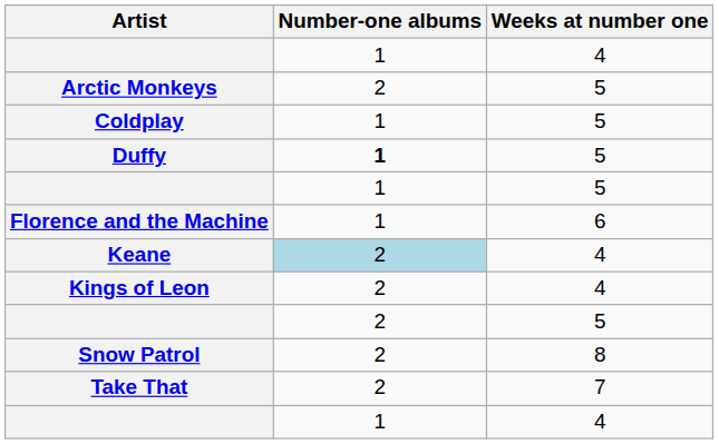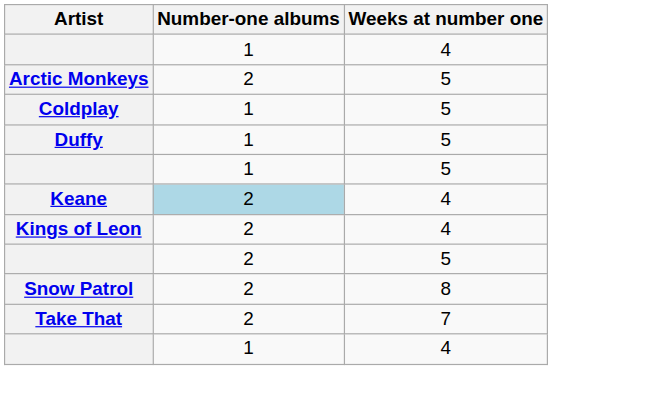 <table class="wikitable plainrowheaders sortable">
 <tr>
 <th scope=col>Artist</th>
 <th scope=col>Number-one albums</th>
 <th scope=col>Weeks at number one</th>
 </tr>
 <tr>
 <th scope=row></th>
 <td align=center>1</td>
 <td align=center>4</td>
 </tr>
 <tr>
 <th scope=row><a href='#'>Arctic Monkeys</a></th>
 <td align=center>2</td>
 <td align=center>5</td>
 </tr>
 <tr>
 <th scope=row><a href='#'>Coldplay</a></th>
 <td align=center>1</td>
 <td align=center>5</td>
 </tr>
 <tr>
 <th scope=row><a href='#'>Duffy</a></th>
-<td align=center><strong>1</strong></td>
+<td align=center>1</td>
 <td align=center>5</td>
 </tr>
 <tr>
 <th scope=row></th>
 <td align=center>1</td>
 <td align=center>5</td>
-</tr>
-<tr>
-<th scope=row><a href='#'>Florence and the Machine</a></th>
-<td align=center>1</td>
-<td align=center>6</td>
 </tr>
 <tr>
 <th scope=row><a href='#'>Keane</a></th>
 <td align=center style="background: lightblue;">2</td>
 <td align=center>4</td>
 </tr>
 <tr>
 <th scope=row><a href='#'>Kings of Leon</a></th>
 <td align=center>2</td>
 <td align=center>4</td>
 </tr>
 <tr>
 <th scope=row></th>
 <td align=center>2</td>
 <td align=center>5</td>
 </tr>
 <tr>
 <th scope=row><a href='#'>Snow Patrol</a></th>
 <td align=center>2</td>
 <td align=center>8</td>
 </tr>
 <tr>
 <th scope=row><a href='#'>Take That</a></th>
 <td align=center>2</td>
 <td align=center>7</td>
 </tr>
 <tr>
 <th scope=row></th>
 <td align=center>1</td>
 <td align=center>4</td>
 </tr>
 </table>
